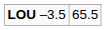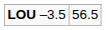 <table class="wikitable">
 <tr align="center">
 </tr>
 <tr align="center">
 <td><strong>LOU</strong> –3.5</td>
-<td>65.5</td>
+<td>56.5</td>
 </tr>
 </table>
